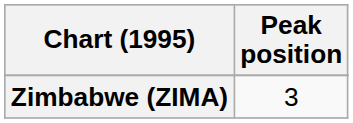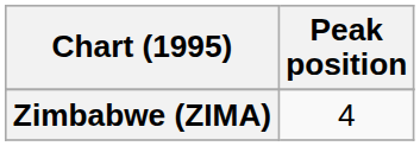 <table class="wikitable sortable plainrowheaders" style="text-align:center">
 <tr>
 <th>Chart (1995)</th>
 <th>Peak<br>position</th>
 </tr>
 <tr>
 </tr>
 <tr>
 </tr>
 <tr>
 </tr>
 <tr>
 </tr>
 <tr>
 </tr>
 <tr>
 </tr>
 <tr>
 </tr>
 <tr>
 <th scope="row">Zimbabwe (ZIMA)</th>
-<td>3</td>
+<td>4</td>
 </tr>
 </table>
